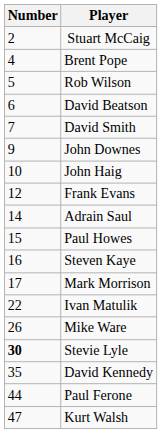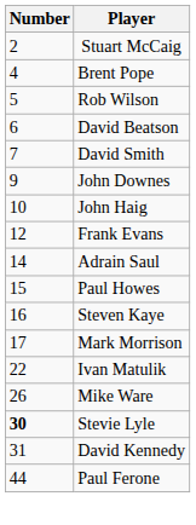 <table class="wikitable">
 <tr>
 <th>Number</th>
 <th>Player</th>
 </tr>
 <tr style="text-align:center;">
 <td style="text-align:left;">2</td>
 <td>Stuart McCaig</td>
 </tr>
 <tr>
 <td style="text-align:left;">4</td>
 <td>Brent Pope</td>
 </tr>
 <tr>
 <td style="text-align:left;">5</td>
 <td>Rob Wilson</td>
 </tr>
 <tr>
 <td style="text-align:left;">6</td>
 <td>David Beatson</td>
 </tr>
 <tr>
 <td style="text-align:left;">7</td>
 <td>David Smith</td>
 </tr>
 <tr>
 <td style="text-align:left;">9</td>
 <td>John Downes</td>
 </tr>
 <tr>
 <td style="text-align:left;">10</td>
 <td>John Haig</td>
 </tr>
 <tr>
 <td style="text-align:left;">12</td>
 <td>Frank Evans</td>
 </tr>
 <tr>
 <td style="text-align:left;">14</td>
 <td>Adrain Saul</td>
 </tr>
 <tr>
 <td style="text-align:left;">15</td>
 <td>Paul Howes</td>
 </tr>
 <tr>
 <td style="text-align:left;">16</td>
 <td>Steven Kaye</td>
 </tr>
 <tr>
 <td style="text-align:left;">17</td>
 <td>Mark Morrison</td>
 </tr>
 <tr>
 <td style="text-align:left;">22</td>
 <td>Ivan Matulik</td>
 </tr>
 <tr>
 <td style="text-align:left;">26</td>
 <td>Mike Ware</td>
 </tr>
 <tr>
 <td style="text-align:left;"><strong>30</strong></td>
 <td>Stevie Lyle</td>
 </tr>
 <tr>
-<td style="text-align:left;">35</td>
+<td style="text-align:left;">31</td>
 <td>David Kennedy</td>
 </tr>
 <tr>
 <td style="text-align:left;">44</td>
 <td>Paul Ferone</td>
 </tr>
-<tr>
-<td style="text-align:left;">47</td>
-<td>Kurt Walsh</td>
-</tr>
 </table>
